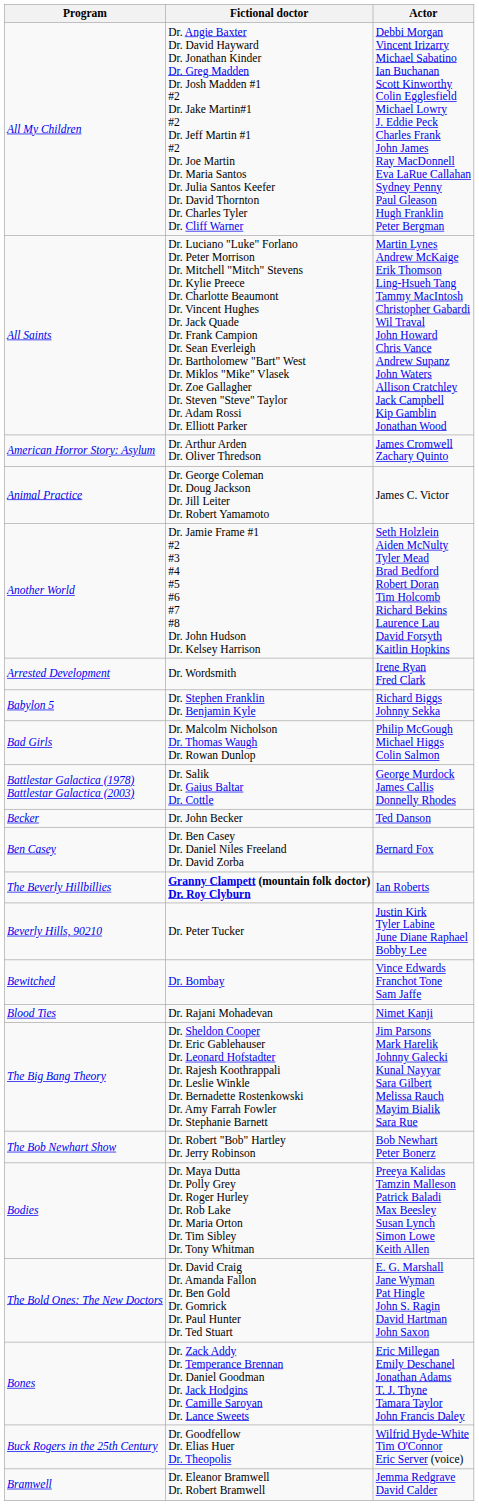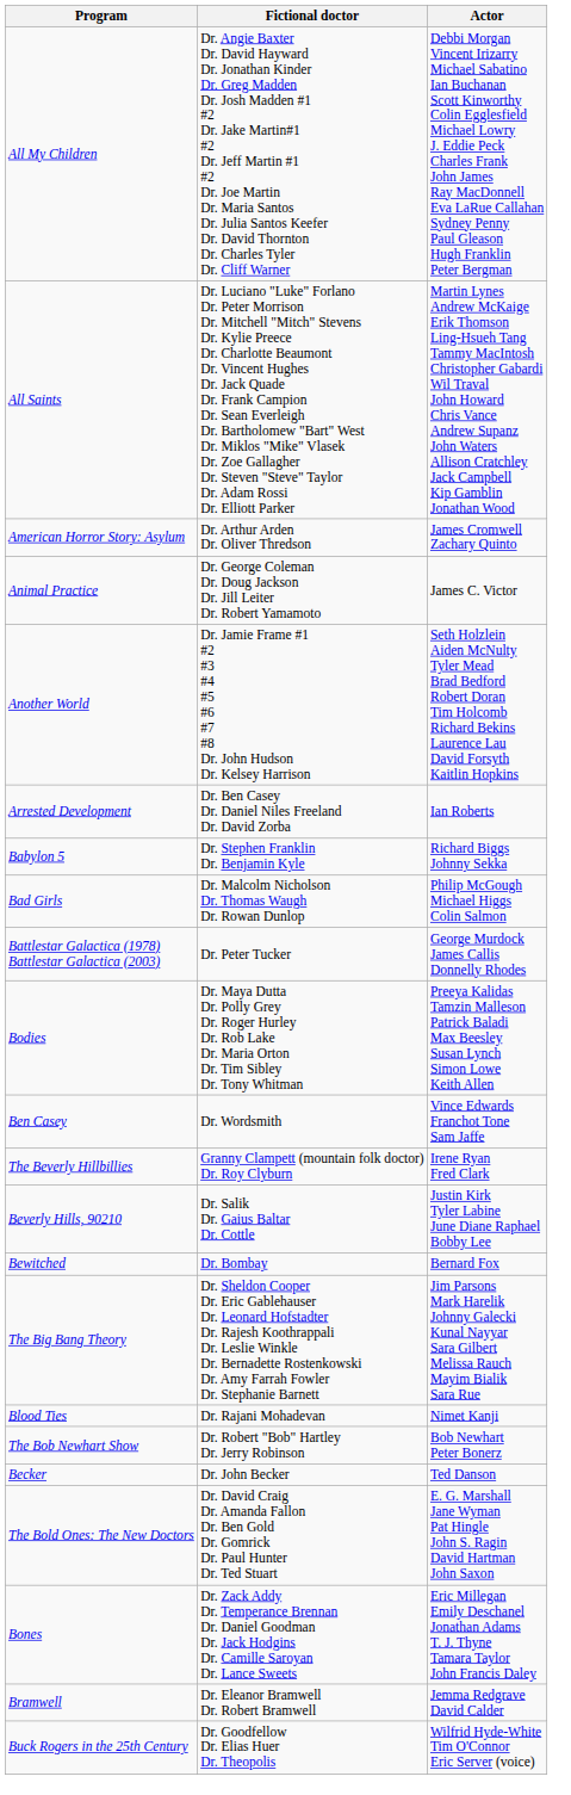 <table class="wikitable">
 <tr>
 <th>Program</th>
 <th>Fictional doctor</th>
 <th>Actor</th>
 </tr>
 <tr>
 <td><em><a href='#'>All My Children</a></em></td>
 <td>Dr. <a href='#'>Angie Baxter</a><br>Dr. David Hayward<br>Dr. Jonathan Kinder<br><a href='#'>Dr. Greg Madden</a><br>Dr. Josh Madden #1<br>#2<br> Dr. Jake Martin#1<br>#2<br> Dr. Jeff Martin #1<br>#2<br> Dr. Joe Martin<br>Dr. Maria Santos<br>Dr. Julia Santos Keefer<br>Dr. David Thornton<br>Dr. Charles Tyler<br>Dr. <a href='#'>Cliff Warner</a></td>
 <td><a href='#'>Debbi Morgan</a><br><a href='#'>Vincent Irizarry</a><br><a href='#'>Michael Sabatino</a><br><a href='#'>Ian Buchanan</a><br><a href='#'>Scott Kinworthy</a><br><a href='#'>Colin Egglesfield</a><br><a href='#'>Michael Lowry</a><br><a href='#'>J. Eddie Peck</a><br><a href='#'>Charles Frank</a><br><a href='#'>John James</a><br><a href='#'>Ray MacDonnell</a><br><a href='#'>Eva LaRue Callahan</a><br><a href='#'>Sydney Penny</a><br><a href='#'>Paul Gleason</a><br><a href='#'>Hugh Franklin</a><br><a href='#'>Peter Bergman</a></td>
 </tr>
 <tr>
 <td><em><a href='#'>All Saints</a></em></td>
 <td>Dr. Luciano "Luke" Forlano<br>Dr. Peter Morrison<br>Dr. Mitchell "Mitch" Stevens<br>Dr. Kylie Preece<br>Dr. Charlotte Beaumont<br>Dr. Vincent Hughes<br>Dr. Jack Quade<br>Dr. Frank Campion<br>Dr. Sean Everleigh<br>Dr. Bartholomew "Bart" West<br>Dr. Miklos "Mike" Vlasek<br>Dr. Zoe Gallagher<br>Dr. Steven "Steve" Taylor<br>Dr. Adam Rossi<br>Dr. Elliott Parker</td>
 <td><a href='#'>Martin Lynes</a><br><a href='#'>Andrew McKaige</a><br><a href='#'>Erik Thomson</a><br><a href='#'>Ling-Hsueh Tang</a><br><a href='#'>Tammy MacIntosh</a><br><a href='#'>Christopher Gabardi</a><br><a href='#'>Wil Traval</a><br><a href='#'>John Howard</a><br><a href='#'>Chris Vance</a><br><a href='#'>Andrew Supanz</a><br><a href='#'>John Waters</a><br><a href='#'>Allison Cratchley</a><br><a href='#'>Jack Campbell</a><br><a href='#'>Kip Gamblin</a><br><a href='#'>Jonathan Wood</a></td>
 </tr>
 <tr>
 <td><em><a href='#'>American Horror Story: Asylum</a></em></td>
 <td>Dr. Arthur Arden<br>Dr. Oliver Thredson</td>
 <td><a href='#'>James Cromwell</a><br><a href='#'>Zachary Quinto</a></td>
 </tr>
 <tr>
 <td><em><a href='#'>Animal Practice</a></em></td>
 <td>Dr. George Coleman<br>Dr. Doug Jackson<br>Dr. Jill Leiter<br>Dr. Robert Yamamoto</td>
 <td>James C. Victor</td>
 </tr>
 <tr>
 <td><em><a href='#'>Another World</a></em></td>
 <td>Dr. Jamie Frame #1<br>#2<br>#3<br>#4<br>#5<br>#6<br>#7<br>#8<br> Dr. John Hudson<br>Dr. Kelsey Harrison</td>
 <td><a href='#'>Seth Holzlein</a><br><a href='#'>Aiden McNulty</a><br><a href='#'>Tyler Mead</a><br><a href='#'>Brad Bedford</a><br><a href='#'>Robert Doran</a><br><a href='#'>Tim Holcomb</a><br><a href='#'>Richard Bekins</a><br><a href='#'>Laurence Lau</a><br><a href='#'>David Forsyth</a><br><a href='#'>Kaitlin Hopkins</a></td>
 </tr>
 <tr>
 <td><em><a href='#'>Arrested Development</a></em></td>
-<td>Dr. Wordsmith</td>
-<td><a href='#'>Irene Ryan</a><br><a href='#'>Fred Clark</a></td>
+<td>Dr. Ben Casey<br>Dr. Daniel Niles Freeland<br>Dr. David Zorba</td>
+<td><a href='#'>Ian Roberts</a></td>
 </tr>
 <tr>
 <td><em><a href='#'>Babylon 5</a></em></td>
 <td>Dr. <a href='#'>Stephen Franklin</a><br>Dr. <a href='#'>Benjamin Kyle</a></td>
 <td><a href='#'>Richard Biggs</a><br><a href='#'>Johnny Sekka</a></td>
 </tr>
 <tr>
 <td><em><a href='#'>Bad Girls</a></em></td>
 <td>Dr. Malcolm Nicholson<br><a href='#'>Dr. Thomas Waugh</a><br>Dr. Rowan Dunlop</td>
 <td><a href='#'>Philip McGough</a><br><a href='#'>Michael Higgs</a><br><a href='#'>Colin Salmon</a></td>
 </tr>
 <tr>
 <td><em><a href='#'>Battlestar Galactica (1978)</a></em><br><em><a href='#'>Battlestar Galactica (2003)</a></em></td>
-<td>Dr. Salik<br>Dr. <a href='#'>Gaius Baltar</a><br><a href='#'>Dr. Cottle</a></td>
+<td>Dr. Peter Tucker</td>
 <td><a href='#'>George Murdock</a><br><a href='#'>James Callis</a><br><a href='#'>Donnelly Rhodes</a></td>
 </tr>
 <tr>
-<td><em><a href='#'>Becker</a></em></td>
-<td>Dr. John Becker</td>
-<td><a href='#'>Ted Danson</a></td>
+<td><em><a href='#'>Bodies</a></em></td>
+<td>Dr. Maya Dutta<br>Dr. Polly Grey<br>Dr. Roger Hurley<br>Dr. Rob Lake<br>Dr. Maria Orton<br>Dr. Tim Sibley<br>Dr. Tony Whitman</td>
+<td><a href='#'>Preeya Kalidas</a><br><a href='#'>Tamzin Malleson</a><br><a href='#'>Patrick Baladi</a><br><a href='#'>Max Beesley</a><br><a href='#'>Susan Lynch</a><br><a href='#'>Simon Lowe</a><br><a href='#'>Keith Allen</a></td>
 </tr>
 <tr>
 <td><em><a href='#'>Ben Casey</a></em></td>
-<td>Dr. Ben Casey<br>Dr. Daniel Niles Freeland<br>Dr. David Zorba</td>
-<td><a href='#'>Bernard Fox</a></td>
+<td>Dr. Wordsmith</td>
+<td><a href='#'>Vince Edwards</a><br><a href='#'>Franchot Tone</a><br><a href='#'>Sam Jaffe</a></td>
 </tr>
 <tr>
 <td><em><a href='#'>The Beverly Hillbillies</a></em></td>
-<td><strong><a href='#'>Granny Clampett</a> (mountain folk doctor)<br><a href='#'>Dr. Roy Clyburn</a></strong></td>
-<td><a href='#'>Ian Roberts</a></td>
+<td><a href='#'>Granny Clampett</a> (mountain folk doctor)<br><a href='#'>Dr. Roy Clyburn</a></td>
+<td><a href='#'>Irene Ryan</a><br><a href='#'>Fred Clark</a></td>
 </tr>
 <tr>
 <td><em><a href='#'>Beverly Hills, 90210</a></em></td>
-<td>Dr. Peter Tucker</td>
+<td>Dr. Salik<br>Dr. <a href='#'>Gaius Baltar</a><br><a href='#'>Dr. Cottle</a></td>
 <td><a href='#'>Justin Kirk</a><br><a href='#'>Tyler Labine</a><br><a href='#'>June Diane Raphael</a><br><a href='#'>Bobby Lee</a></td>
 </tr>
 <tr>
 <td><em><a href='#'>Bewitched</a></em></td>
 <td><a href='#'>Dr. Bombay</a></td>
-<td><a href='#'>Vince Edwards</a><br><a href='#'>Franchot Tone</a><br><a href='#'>Sam Jaffe</a></td>
+<td><a href='#'>Bernard Fox</a></td>
+</tr>
+<tr>
+<td><em><a href='#'>The Big Bang Theory</a></em></td>
+<td>Dr. <a href='#'>Sheldon Cooper</a><br>Dr. Eric Gablehauser<br>Dr. <a href='#'>Leonard Hofstadter</a><br>Dr. Rajesh Koothrappali<br>Dr. Leslie Winkle<br>Dr. Bernadette Rostenkowski<br>Dr. Amy Farrah Fowler<br>Dr. Stephanie Barnett</td>
+<td><a href='#'>Jim Parsons</a><br><a href='#'>Mark Harelik</a><br><a href='#'>Johnny Galecki</a><br><a href='#'>Kunal Nayyar</a><br><a href='#'>Sara Gilbert</a><br><a href='#'>Melissa Rauch</a><br><a href='#'>Mayim Bialik</a><br><a href='#'>Sara Rue</a></td>
 </tr>
 <tr>
 <td><em><a href='#'>Blood Ties</a></em></td>
 <td>Dr. Rajani Mohadevan</td>
 <td><a href='#'>Nimet Kanji</a></td>
 </tr>
 <tr>
-<td><em><a href='#'>The Big Bang Theory</a></em></td>
-<td>Dr. <a href='#'>Sheldon Cooper</a><br>Dr. Eric Gablehauser<br>Dr. <a href='#'>Leonard Hofstadter</a><br>Dr. Rajesh Koothrappali<br>Dr. Leslie Winkle<br>Dr. Bernadette Rostenkowski<br>Dr. Amy Farrah Fowler<br>Dr. Stephanie Barnett</td>
-<td><a href='#'>Jim Parsons</a><br><a href='#'>Mark Harelik</a><br><a href='#'>Johnny Galecki</a><br><a href='#'>Kunal Nayyar</a><br><a href='#'>Sara Gilbert</a><br><a href='#'>Melissa Rauch</a><br><a href='#'>Mayim Bialik</a><br><a href='#'>Sara Rue</a></td>
-</tr>
-<tr>
 <td><em><a href='#'>The Bob Newhart Show</a></em></td>
 <td>Dr. Robert "Bob" Hartley<br>Dr. Jerry Robinson</td>
 <td><a href='#'>Bob Newhart</a><br><a href='#'>Peter Bonerz</a></td>
 </tr>
 <tr>
-<td><em><a href='#'>Bodies</a></em></td>
-<td>Dr. Maya Dutta<br>Dr. Polly Grey<br>Dr. Roger Hurley<br>Dr. Rob Lake<br>Dr. Maria Orton<br>Dr. Tim Sibley<br>Dr. Tony Whitman</td>
-<td><a href='#'>Preeya Kalidas</a><br><a href='#'>Tamzin Malleson</a><br><a href='#'>Patrick Baladi</a><br><a href='#'>Max Beesley</a><br><a href='#'>Susan Lynch</a><br><a href='#'>Simon Lowe</a><br><a href='#'>Keith Allen</a></td>
+<td><em><a href='#'>Becker</a></em></td>
+<td>Dr. John Becker</td>
+<td><a href='#'>Ted Danson</a></td>
 </tr>
 <tr>
 <td><em><a href='#'>The Bold Ones: The New Doctors</a></em></td>
 <td>Dr. David Craig<br>Dr. Amanda Fallon<br>Dr. Ben Gold<br>Dr. Gomrick<br>Dr. Paul Hunter<br>Dr. Ted Stuart</td>
 <td><a href='#'>E. G. Marshall</a><br><a href='#'>Jane Wyman</a><br><a href='#'>Pat Hingle</a><br><a href='#'>John S. Ragin</a><br><a href='#'>David Hartman</a><br> <a href='#'>John Saxon</a></td>
 </tr>
 <tr>
 <td><em><a href='#'>Bones</a></em></td>
 <td>Dr. <a href='#'>Zack Addy</a><br>Dr. <a href='#'>Temperance Brennan</a><br>Dr. Daniel Goodman<br>Dr. <a href='#'>Jack Hodgins</a><br>Dr. <a href='#'>Camille Saroyan</a><br>Dr. <a href='#'>Lance Sweets</a></td>
 <td><a href='#'>Eric Millegan</a><br><a href='#'>Emily Deschanel</a><br><a href='#'>Jonathan Adams</a><br><a href='#'>T. J. Thyne</a><br><a href='#'>Tamara Taylor</a><br><a href='#'>John Francis Daley</a></td>
 </tr>
 <tr>
+<td><em><a href='#'>Bramwell</a></em></td>
+<td>Dr. Eleanor Bramwell<br>Dr. Robert Bramwell</td>
+<td><a href='#'>Jemma Redgrave</a><br><a href='#'>David Calder</a></td>
+</tr>
+<tr>
 <td><em><a href='#'>Buck Rogers in the 25th Century</a></em></td>
 <td>Dr. Goodfellow<br>Dr. Elias Huer<br><a href='#'>Dr. Theopolis</a></td>
 <td><a href='#'>Wilfrid Hyde-White</a><br><a href='#'>Tim O'Connor</a><br><a href='#'>Eric Server</a> (voice)</td>
 </tr>
-<tr>
-<td><em><a href='#'>Bramwell</a></em></td>
-<td>Dr. Eleanor Bramwell<br>Dr. Robert Bramwell</td>
-<td><a href='#'>Jemma Redgrave</a><br><a href='#'>David Calder</a></td>
-</tr>
 </table>
